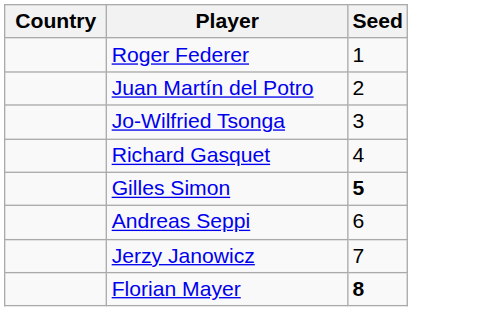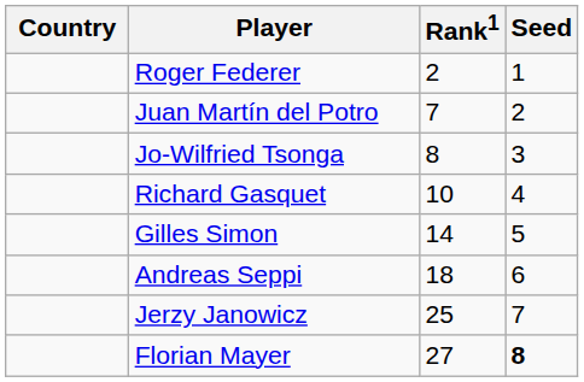 <table class="sortable wikitable">
 <tr>
 <th width="70">Country</th>
 <th width="175">Player</th>
+<th>Rank<sup>1</sup></th>
 <th>Seed</th>
 </tr>
 <tr>
 <td></td>
 <td><a href='#'>Roger Federer</a></td>
+<td>2</td>
 <td>1</td>
 </tr>
 <tr>
 <td></td>
 <td><a href='#'>Juan Martín del Potro</a></td>
+<td>7</td>
 <td>2</td>
 </tr>
 <tr>
 <td></td>
 <td><a href='#'>Jo-Wilfried Tsonga</a></td>
+<td>8</td>
 <td>3</td>
 </tr>
 <tr>
 <td></td>
 <td><a href='#'>Richard Gasquet</a></td>
+<td>10</td>
 <td>4</td>
 </tr>
 <tr>
 <td></td>
 <td><a href='#'>Gilles Simon</a></td>
-<td><strong>5</strong></td>
+<td>14</td>
+<td>5</td>
 </tr>
 <tr>
 <td></td>
 <td><a href='#'>Andreas Seppi</a></td>
+<td>18</td>
 <td>6</td>
 </tr>
 <tr>
 <td></td>
 <td><a href='#'>Jerzy Janowicz</a></td>
+<td>25</td>
 <td>7</td>
 </tr>
 <tr>
 <td></td>
 <td><a href='#'>Florian Mayer</a></td>
+<td>27</td>
 <td><strong>8</strong></td>
 </tr>
 </table>
